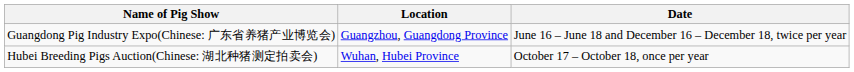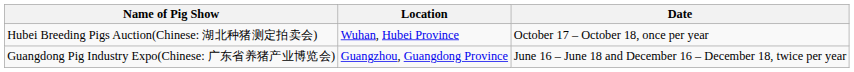 <table class="wikitable">
 <tr>
 <th>Name of Pig Show</th>
 <th>Location</th>
 <th>Date</th>
 </tr>
 <tr>
+<td>Hubei Breeding Pigs Auction(Chinese: 湖北种猪测定拍卖会)</td>
+<td><a href='#'>Wuhan</a>, <a href='#'>Hubei Province</a></td>
+<td>October 17 – October 18, once per year</td>
+</tr>
+<tr>
 <td>Guangdong Pig Industry Expo(Chinese: 广东省养猪产业博览会)</td>
 <td><a href='#'>Guangzhou</a>, <a href='#'>Guangdong Province</a></td>
 <td>June 16 – June 18 and December 16 – December 18, twice per year</td>
 </tr>
-<tr>
-<td>Hubei Breeding Pigs Auction(Chinese: 湖北种猪测定拍卖会)</td>
-<td><a href='#'>Wuhan</a>, <a href='#'>Hubei Province</a></td>
-<td>October 17 – October 18, once per year</td>
-</tr>
 </table>
